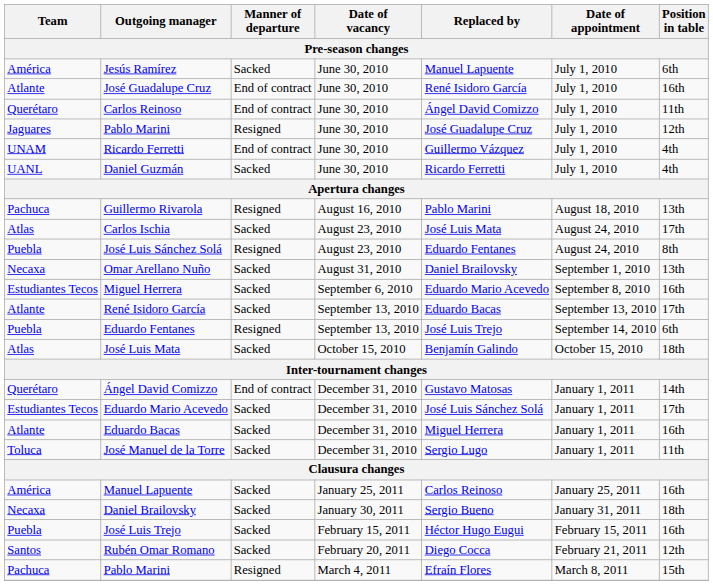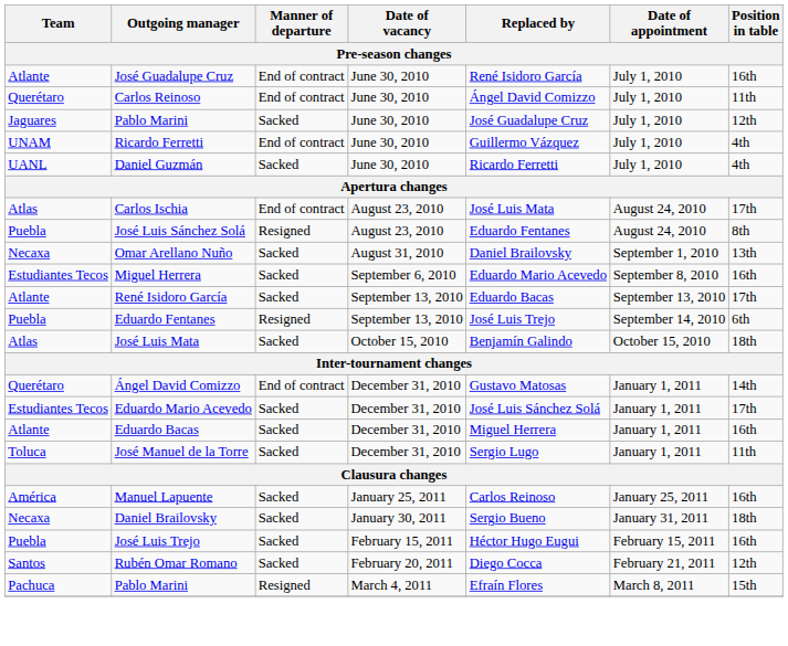 <table class="wikitable" border="1">
 <tr>
 <th>Team</th>
 <th>Outgoing manager</th>
 <th>Manner of<br>departure</th>
 <th>Date of<br>vacancy</th>
 <th>Replaced by</th>
 <th>Date of<br>appointment</th>
 <th>Position<br>in table</th>
 </tr>
 <tr>
 <th colspan=7>Pre-season changes</th>
-</tr>
-<tr>
-<td><a href='#'>América</a></td>
-<td><a href='#'>Jesús Ramírez</a></td>
-<td>Sacked</td>
-<td>June 30, 2010</td>
-<td><a href='#'>Manuel Lapuente</a></td>
-<td>July 1, 2010</td>
-<td>6th</td>
 </tr>
 <tr>
 <td><a href='#'>Atlante</a></td>
 <td><a href='#'>José Guadalupe Cruz</a></td>
 <td>End of contract</td>
 <td>June 30, 2010</td>
 <td><a href='#'>René Isidoro García</a></td>
 <td>July 1, 2010</td>
 <td>16th</td>
 </tr>
 <tr>
 <td><a href='#'>Querétaro</a></td>
 <td><a href='#'>Carlos Reinoso</a></td>
 <td>End of contract</td>
 <td>June 30, 2010</td>
 <td><a href='#'>Ángel David Comizzo</a></td>
 <td>July 1, 2010</td>
 <td>11th</td>
 </tr>
 <tr>
 <td><a href='#'>Jaguares</a></td>
 <td><a href='#'>Pablo Marini</a></td>
-<td>Resigned</td>
+<td>Sacked</td>
 <td>June 30, 2010</td>
 <td><a href='#'>José Guadalupe Cruz</a></td>
 <td>July 1, 2010</td>
 <td>12th</td>
 </tr>
 <tr>
 <td><a href='#'>UNAM</a></td>
 <td><a href='#'>Ricardo Ferretti</a></td>
 <td>End of contract</td>
 <td>June 30, 2010</td>
 <td><a href='#'>Guillermo Vázquez</a></td>
 <td>July 1, 2010</td>
 <td>4th</td>
 </tr>
 <tr>
 <td><a href='#'>UANL</a></td>
 <td><a href='#'>Daniel Guzmán</a></td>
 <td>Sacked</td>
 <td>June 30, 2010</td>
 <td><a href='#'>Ricardo Ferretti</a></td>
 <td>July 1, 2010</td>
 <td>4th</td>
 </tr>
 <tr>
 <th colspan=7>Apertura changes</th>
 </tr>
 <tr>
-<td><a href='#'>Pachuca</a></td>
-<td><a href='#'>Guillermo Rivarola</a></td>
-<td>Resigned</td>
-<td>August 16, 2010</td>
-<td><a href='#'>Pablo Marini</a></td>
-<td>August 18, 2010</td>
-<td>13th</td>
-</tr>
-<tr>
 <td><a href='#'>Atlas</a></td>
 <td><a href='#'>Carlos Ischia</a></td>
-<td>Sacked</td>
+<td>End of contract</td>
 <td>August 23, 2010</td>
 <td><a href='#'>José Luis Mata</a></td>
 <td>August 24, 2010</td>
 <td>17th</td>
 </tr>
 <tr>
 <td><a href='#'>Puebla</a></td>
 <td><a href='#'>José Luis Sánchez Solá</a></td>
 <td>Resigned</td>
 <td>August 23, 2010</td>
 <td><a href='#'>Eduardo Fentanes</a></td>
 <td>August 24, 2010</td>
 <td>8th</td>
 </tr>
 <tr>
 <td><a href='#'>Necaxa</a></td>
 <td><a href='#'>Omar Arellano Nuño</a></td>
 <td>Sacked</td>
 <td>August 31, 2010</td>
 <td><a href='#'>Daniel Brailovsky</a></td>
 <td>September 1, 2010</td>
 <td>13th</td>
 </tr>
 <tr>
 <td><a href='#'>Estudiantes Tecos</a></td>
 <td><a href='#'>Miguel Herrera</a></td>
 <td>Sacked</td>
 <td>September 6, 2010</td>
 <td><a href='#'>Eduardo Mario Acevedo</a></td>
 <td>September 8, 2010</td>
 <td>16th</td>
 </tr>
 <tr>
 <td><a href='#'>Atlante</a></td>
 <td><a href='#'>René Isidoro García</a></td>
 <td>Sacked</td>
 <td>September 13, 2010</td>
 <td><a href='#'>Eduardo Bacas</a></td>
 <td>September 13, 2010</td>
 <td>17th</td>
 </tr>
 <tr>
 <td><a href='#'>Puebla</a></td>
 <td><a href='#'>Eduardo Fentanes</a></td>
 <td>Resigned</td>
 <td>September 13, 2010</td>
 <td><a href='#'>José Luis Trejo</a></td>
 <td>September 14, 2010</td>
 <td>6th</td>
 </tr>
 <tr>
 <td><a href='#'>Atlas</a></td>
 <td><a href='#'>José Luis Mata</a></td>
 <td>Sacked</td>
 <td>October 15, 2010</td>
 <td><a href='#'>Benjamín Galindo</a></td>
 <td>October 15, 2010</td>
 <td>18th</td>
 </tr>
 <tr>
 <th colspan=7>Inter-tournament changes</th>
 </tr>
 <tr>
 <td><a href='#'>Querétaro</a></td>
 <td><a href='#'>Ángel David Comizzo</a></td>
 <td>End of contract</td>
 <td>December 31, 2010</td>
 <td><a href='#'>Gustavo Matosas</a></td>
 <td>January 1, 2011</td>
 <td>14th</td>
 </tr>
 <tr>
 <td><a href='#'>Estudiantes Tecos</a></td>
 <td><a href='#'>Eduardo Mario Acevedo</a></td>
 <td>Sacked</td>
 <td>December 31, 2010</td>
 <td><a href='#'>José Luis Sánchez Solá</a></td>
 <td>January 1, 2011</td>
 <td>17th</td>
 </tr>
 <tr>
 <td><a href='#'>Atlante</a></td>
 <td><a href='#'>Eduardo Bacas</a></td>
 <td>Sacked</td>
 <td>December 31, 2010</td>
 <td><a href='#'>Miguel Herrera</a></td>
 <td>January 1, 2011</td>
 <td>16th</td>
 </tr>
 <tr>
 <td><a href='#'>Toluca</a></td>
 <td><a href='#'>José Manuel de la Torre</a></td>
 <td>Sacked</td>
 <td>December 31, 2010</td>
 <td><a href='#'>Sergio Lugo</a></td>
 <td>January 1, 2011</td>
 <td>11th</td>
 </tr>
 <tr>
 <th colspan=7>Clausura changes</th>
 </tr>
 <tr>
 <td><a href='#'>América</a></td>
 <td><a href='#'>Manuel Lapuente</a></td>
 <td>Sacked</td>
 <td>January 25, 2011</td>
 <td><a href='#'>Carlos Reinoso</a></td>
 <td>January 25, 2011</td>
 <td>16th</td>
 </tr>
 <tr>
 <td><a href='#'>Necaxa</a></td>
 <td><a href='#'>Daniel Brailovsky</a></td>
 <td>Sacked</td>
 <td>January 30, 2011</td>
 <td><a href='#'>Sergio Bueno</a></td>
 <td>January 31, 2011</td>
 <td>18th</td>
 </tr>
 <tr>
 <td><a href='#'>Puebla</a></td>
 <td><a href='#'>José Luis Trejo</a></td>
 <td>Sacked</td>
 <td>February 15, 2011</td>
 <td><a href='#'>Héctor Hugo Eugui</a></td>
 <td>February 15, 2011</td>
 <td>16th</td>
 </tr>
 <tr>
 <td><a href='#'>Santos</a></td>
 <td><a href='#'>Rubén Omar Romano</a></td>
 <td>Sacked</td>
 <td>February 20, 2011</td>
 <td><a href='#'>Diego Cocca</a></td>
 <td>February 21, 2011</td>
 <td>12th</td>
 </tr>
 <tr>
 <td><a href='#'>Pachuca</a></td>
 <td><a href='#'>Pablo Marini</a></td>
 <td>Resigned</td>
 <td>March 4, 2011</td>
 <td><a href='#'>Efraín Flores</a></td>
 <td>March 8, 2011</td>
 <td>15th</td>
 </tr>
 <tr>
 </tr>
 </table>
